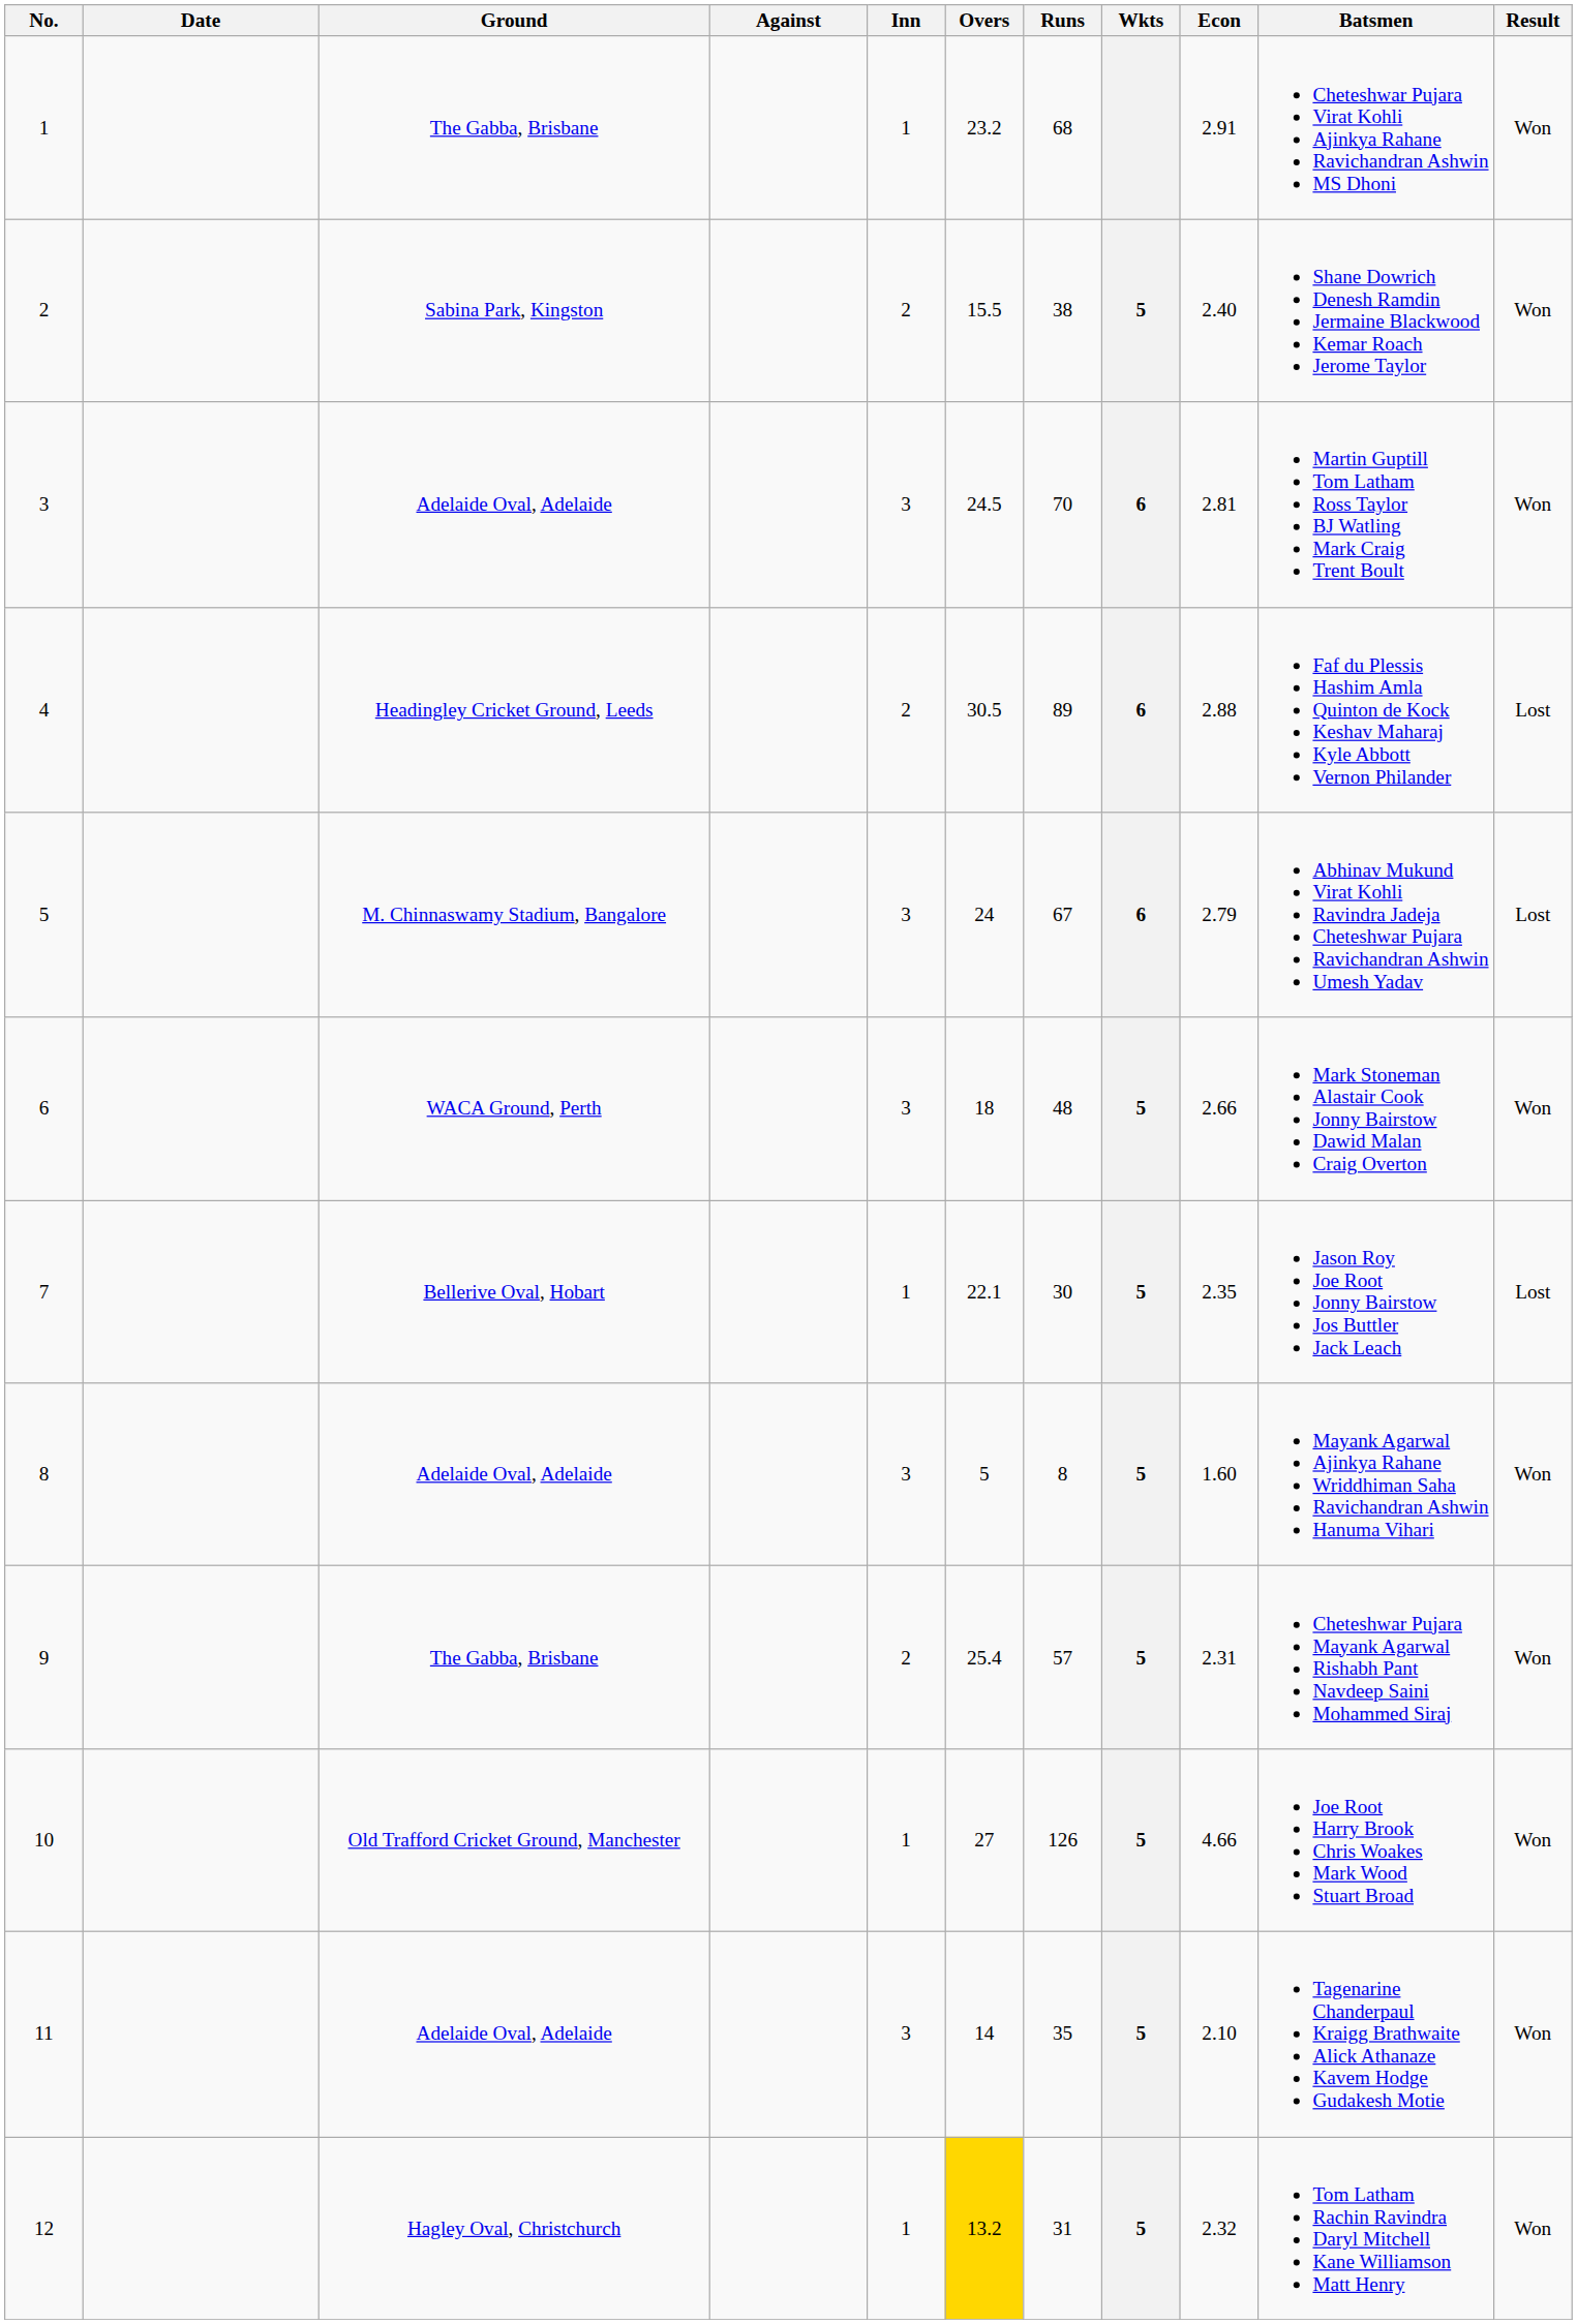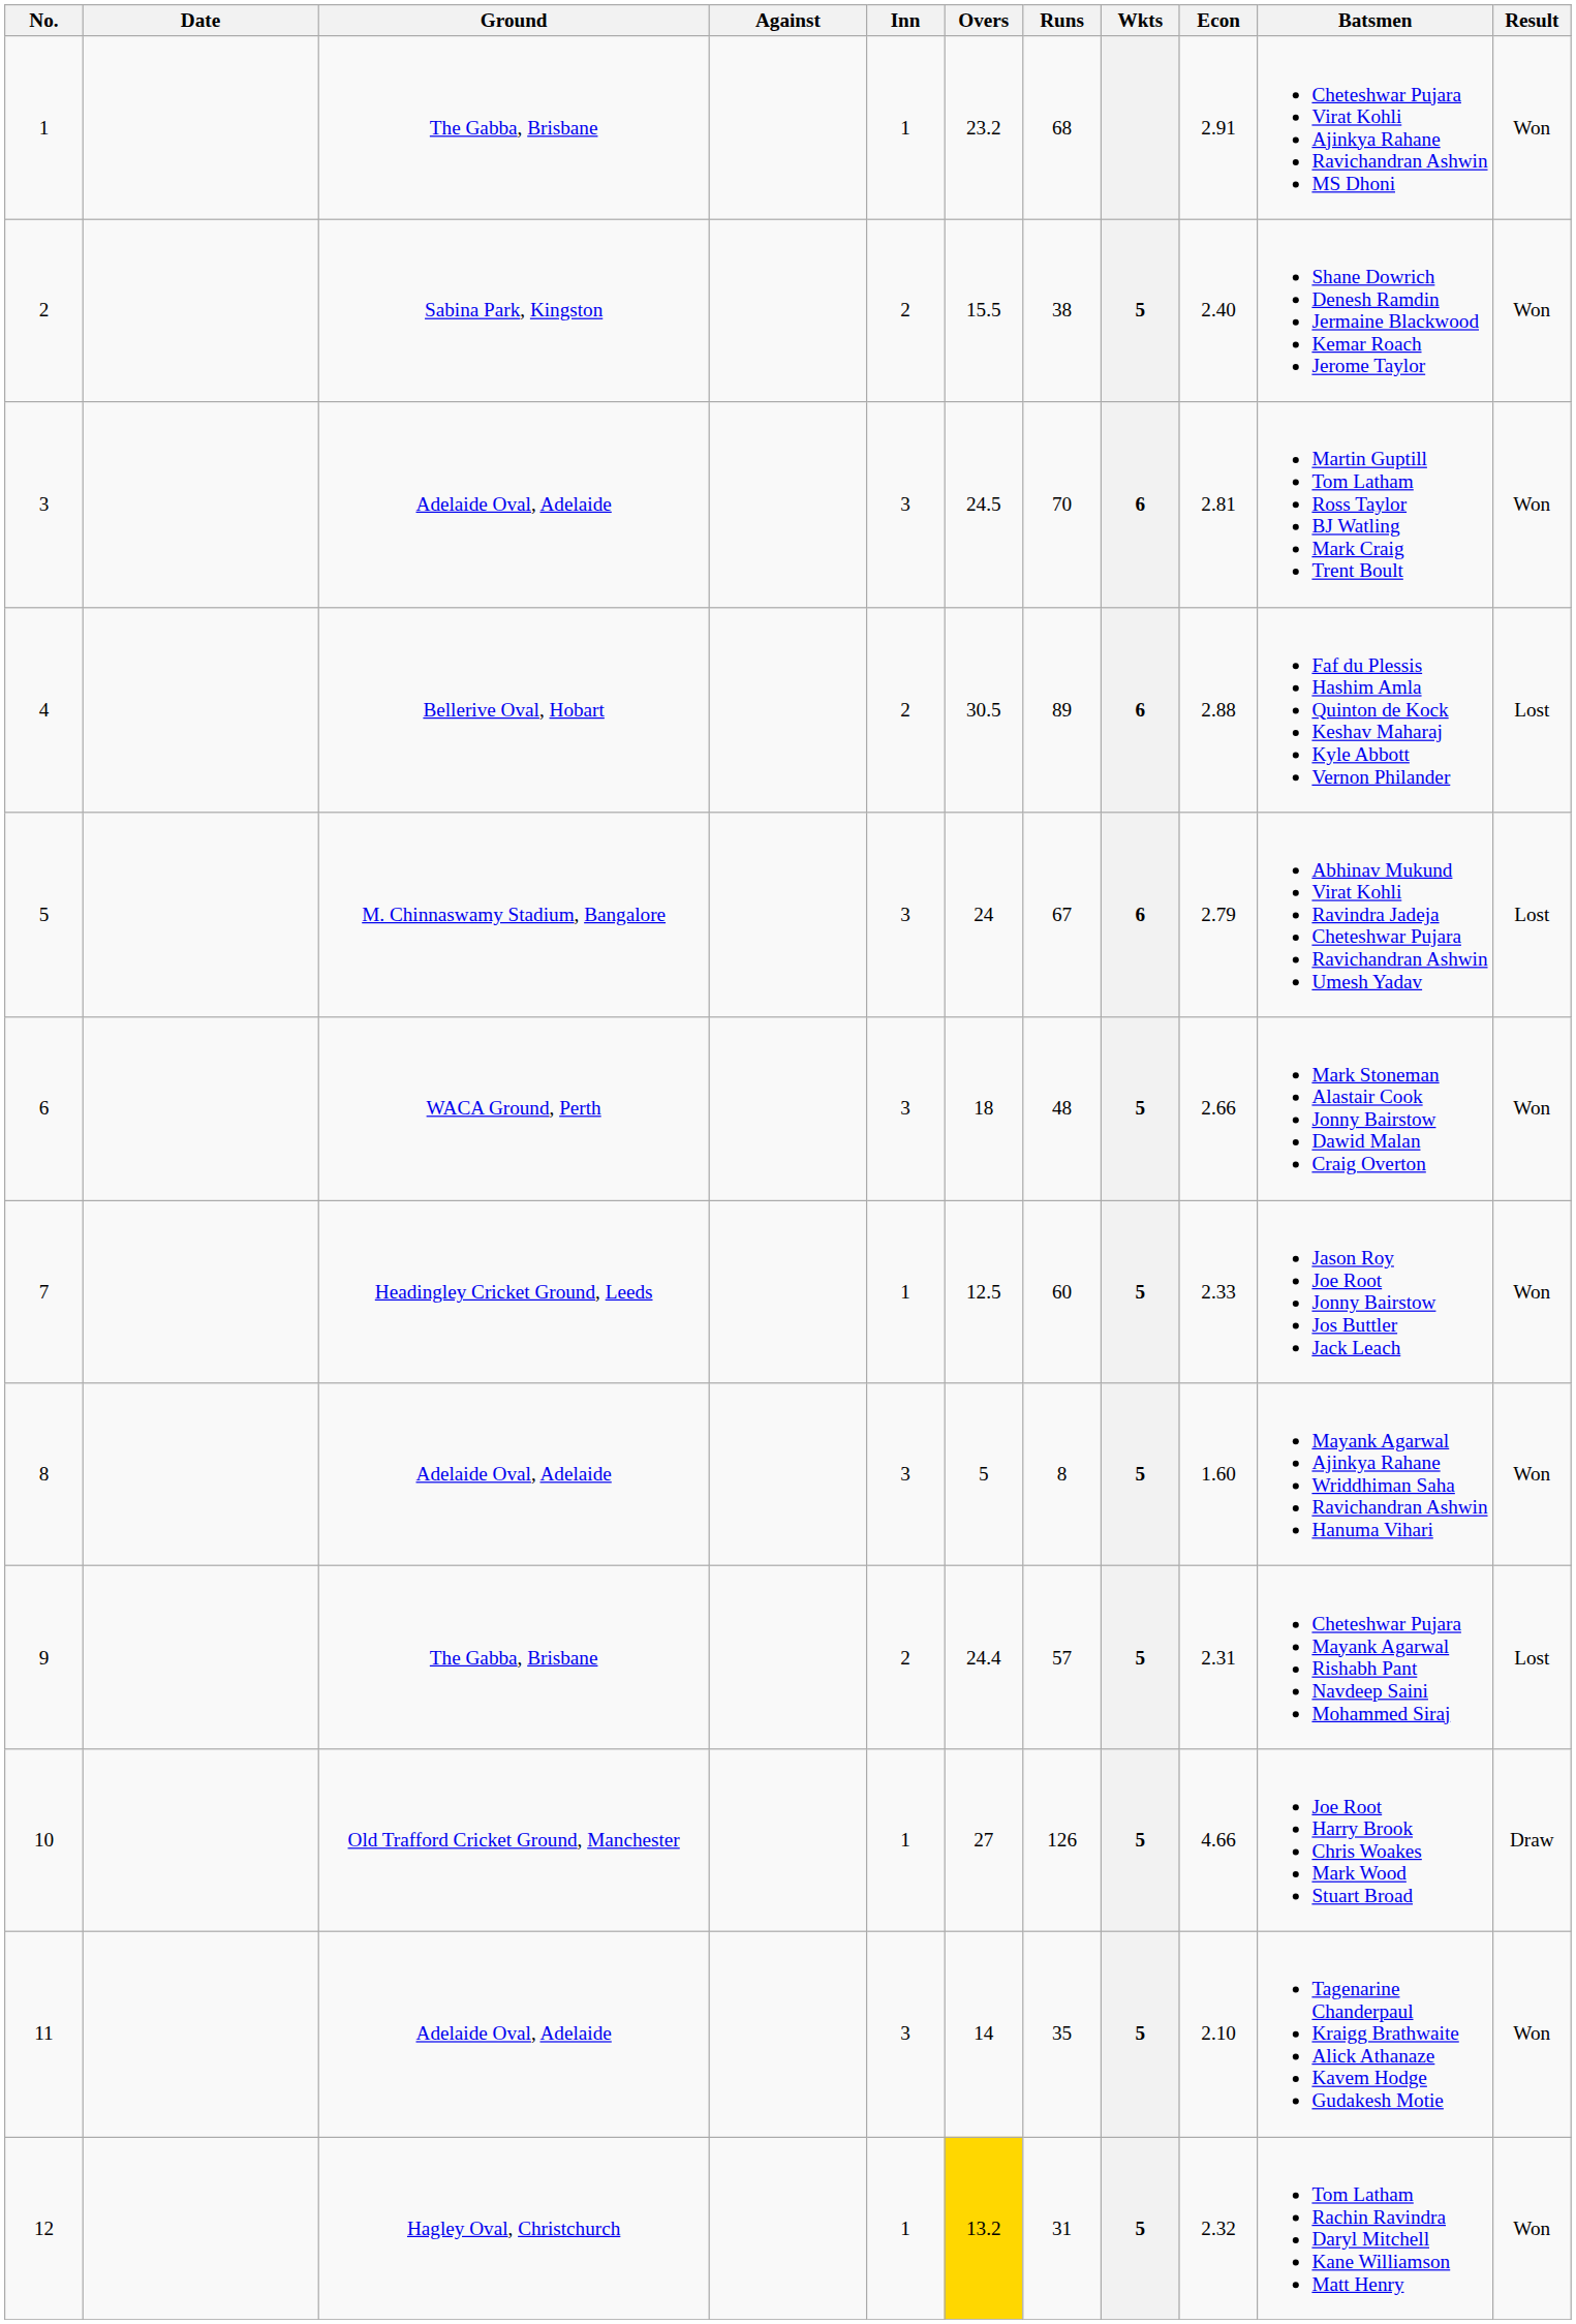 <table class="wikitable plainrowheaders sortable" style="width: 100%;">
 <tr>
 <th style="width:5%;">No.</th>
 <th style="width:15%;">Date</th>
 <th style="width:25%;">Ground</th>
 <th style="width:10%;">Against</th>
 <th style="width:5%;">Inn</th>
 <th style="width:5%;">Overs</th>
 <th style="width:5%;">Runs</th>
 <th style="width:5%;">Wkts</th>
 <th style="width:5%;">Econ</th>
 <th class="unsortable" style="width:15%;">Batsmen</th>
 <th style="width:5%;">Result</th>
 </tr>
 <tr align="center">
 <td>1</td>
 <td></td>
 <td><a href='#'>The Gabba</a>, <a href='#'>Brisbane</a></td>
 <td></td>
 <td>1</td>
 <td>23.2</td>
 <td>68</td>
 <th scope="row"></th>
 <td>2.91</td>
 <td align="left"><br><ul><li><a href='#'>Cheteshwar Pujara</a></li><li><a href='#'>Virat Kohli</a></li><li><a href='#'>Ajinkya Rahane</a></li><li><a href='#'>Ravichandran Ashwin</a></li><li><a href='#'>MS Dhoni</a></li></ul></td>
 <td>Won</td>
 </tr>
 <tr align="center">
 <td>2</td>
 <td></td>
 <td><a href='#'>Sabina Park</a>, <a href='#'>Kingston</a></td>
 <td></td>
 <td>2</td>
 <td>15.5</td>
 <td>38</td>
 <th scope="row">5</th>
 <td>2.40</td>
 <td align="left"><br><ul><li><a href='#'>Shane Dowrich</a></li><li><a href='#'>Denesh Ramdin</a></li><li><a href='#'>Jermaine Blackwood</a></li><li><a href='#'>Kemar Roach</a></li><li><a href='#'>Jerome Taylor</a></li></ul></td>
 <td>Won</td>
 </tr>
 <tr align="center">
 <td>3</td>
 <td> </td>
 <td><a href='#'>Adelaide Oval</a>, <a href='#'>Adelaide</a></td>
 <td></td>
 <td>3</td>
 <td>24.5</td>
 <td>70</td>
 <th scope="row">6</th>
 <td>2.81</td>
 <td align="left"><br><ul><li><a href='#'>Martin Guptill</a></li><li><a href='#'>Tom Latham</a></li><li><a href='#'>Ross Taylor</a></li><li><a href='#'>BJ Watling</a></li><li><a href='#'>Mark Craig</a></li><li><a href='#'>Trent Boult</a></li></ul></td>
 <td>Won</td>
 </tr>
 <tr align="center">
 <td>4</td>
 <td></td>
-<td><a href='#'>Headingley Cricket Ground</a>, <a href='#'>Leeds</a></td>
+<td><a href='#'>Bellerive Oval</a>, <a href='#'>Hobart</a></td>
 <td></td>
 <td>2</td>
 <td>30.5</td>
 <td>89</td>
 <th scope="row">6</th>
 <td>2.88</td>
 <td align="left"><br><ul><li><a href='#'>Faf du Plessis</a></li><li><a href='#'>Hashim Amla</a></li><li><a href='#'>Quinton de Kock</a></li><li><a href='#'>Keshav Maharaj</a></li><li><a href='#'>Kyle Abbott</a></li><li><a href='#'>Vernon Philander</a></li></ul></td>
 <td>Lost</td>
 </tr>
 <tr align="center">
 <td>5</td>
 <td></td>
 <td><a href='#'>M. Chinnaswamy Stadium</a>, <a href='#'>Bangalore</a></td>
 <td></td>
 <td>3</td>
 <td>24</td>
 <td>67</td>
 <th scope="row">6</th>
 <td>2.79</td>
 <td align="left"><br><ul><li><a href='#'>Abhinav Mukund</a></li><li><a href='#'>Virat Kohli</a></li><li><a href='#'>Ravindra Jadeja</a></li><li><a href='#'>Cheteshwar Pujara</a></li><li><a href='#'>Ravichandran Ashwin</a></li><li><a href='#'>Umesh Yadav</a></li></ul></td>
 <td>Lost</td>
 </tr>
 <tr align="center">
 <td>6</td>
 <td></td>
 <td><a href='#'>WACA Ground</a>, <a href='#'>Perth</a></td>
 <td></td>
 <td>3</td>
 <td>18</td>
 <td>48</td>
 <th scope="row">5</th>
 <td>2.66</td>
 <td align="left"><br><ul><li><a href='#'>Mark Stoneman</a></li><li><a href='#'>Alastair Cook</a></li><li><a href='#'>Jonny Bairstow</a></li><li><a href='#'>Dawid Malan</a></li><li><a href='#'>Craig Overton</a></li></ul></td>
 <td>Won</td>
 </tr>
 <tr align="center">
 <td>7</td>
 <td scope="row"></td>
-<td><a href='#'>Bellerive Oval</a>, <a href='#'>Hobart</a></td>
+<td><a href='#'>Headingley Cricket Ground</a>, <a href='#'>Leeds</a></td>
 <td></td>
 <td>1</td>
-<td>22.1</td>
-<td>30</td>
+<td>12.5</td>
+<td>60</td>
 <th scope="row">5</th>
-<td>2.35</td>
+<td>2.33</td>
 <td align="left"><br><ul><li><a href='#'>Jason Roy</a></li><li><a href='#'>Joe Root</a></li><li><a href='#'>Jonny Bairstow</a></li><li><a href='#'>Jos Buttler</a></li><li><a href='#'>Jack Leach</a></li></ul></td>
-<td>Lost</td>
+<td>Won</td>
 </tr>
 <tr align="center">
 <td>8</td>
 <td></td>
 <td><a href='#'>Adelaide Oval</a>, <a href='#'>Adelaide</a></td>
 <td></td>
 <td>3</td>
 <td>5</td>
 <td>8</td>
 <th scope="row">5</th>
 <td>1.60</td>
 <td align="left"><br><ul><li><a href='#'>Mayank Agarwal</a></li><li><a href='#'>Ajinkya Rahane</a></li><li><a href='#'>Wriddhiman Saha</a></li><li><a href='#'>Ravichandran Ashwin</a></li><li><a href='#'>Hanuma Vihari</a></li></ul></td>
 <td>Won</td>
 </tr>
 <tr align="center">
 <td>9</td>
 <td></td>
 <td><a href='#'>The Gabba</a>, <a href='#'>Brisbane</a></td>
 <td></td>
 <td>2</td>
-<td>25.4</td>
+<td>24.4</td>
 <td>57</td>
 <th scope="row">5</th>
 <td>2.31</td>
 <td align="left"><br><ul><li><a href='#'>Cheteshwar Pujara</a></li><li><a href='#'>Mayank Agarwal</a></li><li><a href='#'>Rishabh Pant</a></li><li><a href='#'>Navdeep Saini</a></li><li><a href='#'>Mohammed Siraj</a></li></ul></td>
-<td>Won</td>
+<td>Lost</td>
 </tr>
 <tr align="center">
 <td>10</td>
 <td></td>
 <td><a href='#'>Old Trafford Cricket Ground</a>, <a href='#'>Manchester</a></td>
 <td></td>
 <td>1</td>
 <td>27</td>
 <td>126</td>
 <th scope="row">5</th>
 <td>4.66</td>
 <td align="left"><br><ul><li><a href='#'>Joe Root</a></li><li><a href='#'>Harry Brook</a></li><li><a href='#'>Chris Woakes</a></li><li><a href='#'>Mark Wood</a></li><li><a href='#'>Stuart Broad</a></li></ul></td>
-<td>Won</td>
+<td>Draw</td>
 </tr>
 <tr align="center">
 <td>11</td>
 <td></td>
 <td><a href='#'>Adelaide Oval</a>, <a href='#'>Adelaide</a></td>
 <td></td>
 <td>3</td>
 <td>14</td>
 <td>35</td>
 <th scope="row">5</th>
 <td>2.10</td>
 <td align="left"><br><ul><li><a href='#'>Tagenarine Chanderpaul</a></li><li><a href='#'>Kraigg Brathwaite</a></li><li><a href='#'>Alick Athanaze</a></li><li><a href='#'>Kavem Hodge</a></li><li><a href='#'>Gudakesh Motie</a></li></ul></td>
 <td>Won</td>
 </tr>
 <tr align="center">
 <td>12</td>
 <td></td>
 <td><a href='#'>Hagley Oval</a>, <a href='#'>Christchurch</a></td>
 <td></td>
 <td>1</td>
 <td style="background: gold;">13.2</td>
 <td>31</td>
 <th scope="row">5</th>
 <td>2.32</td>
 <td align="left"><br><ul><li><a href='#'>Tom Latham</a></li><li><a href='#'>Rachin Ravindra</a></li><li><a href='#'>Daryl Mitchell</a></li><li><a href='#'>Kane Williamson</a></li><li><a href='#'>Matt Henry</a></li></ul></td>
 <td>Won</td>
 </tr>
 </table>
